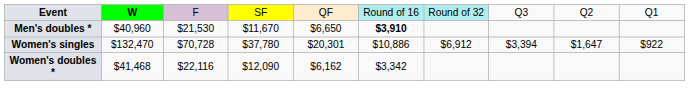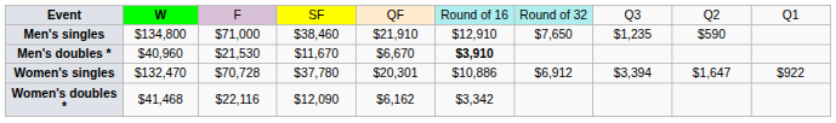 <table class=wikitable style=font-size:90%;text-align:center>
 <tr>
 <td style="width:130px; background:#dfe2e9;"><strong>Event</strong></td>
 <td style="width:80px; background:lime;"><strong>W</strong></td>
 <td style="width:85px; background:thistle;">F</td>
 <td style="width:85px; background:#ff0;">SF</td>
 <td style="width:85px; background:#ffebcd;">QF</td>
 <td style="width:85px; background:#afeeee;">Round of 16</td>
 <td style="width:85px; background:#afeeee;">Round of 32</td>
 <td width=85>Q3</td>
 <td width=85>Q2</td>
 <td width=85>Q1</td>
 </tr>
 <tr>
+<td style="background:#dfe2e9;"><strong>Men's singles</strong></td>
+<td>$134,800</td>
+<td>$71,000</td>
+<td>$38,460</td>
+<td>$21,910</td>
+<td>$12,910</td>
+<td>$7,650</td>
+<td>$1,235</td>
+<td>$590</td>
+<td></td>
+</tr>
+<tr>
 <td style="background:#dfe2e9;"><strong>Men's doubles *</strong></td>
 <td>$40,960</td>
 <td>$21,530</td>
 <td>$11,670</td>
-<td>$6,650</td>
+<td>$6,670</td>
 <td><strong>$3,910</strong></td>
 <td></td>
 <td></td>
 <td></td>
 <td></td>
 </tr>
 <tr>
 <td style="background:#dfe2e9;"><strong>Women's singles</strong></td>
 <td>$132,470</td>
 <td>$70,728</td>
 <td>$37,780</td>
 <td>$20,301</td>
 <td>$10,886</td>
 <td>$6,912</td>
 <td>$3,394</td>
 <td>$1,647</td>
 <td>$922</td>
 </tr>
 <tr>
 <td style="background:#dfe2e9;"><strong>Women's doubles *</strong></td>
 <td>$41,468</td>
 <td>$22,116</td>
 <td>$12,090</td>
 <td>$6,162</td>
 <td>$3,342</td>
 <td></td>
 <td></td>
 <td></td>
 <td></td>
 </tr>
 </table>
